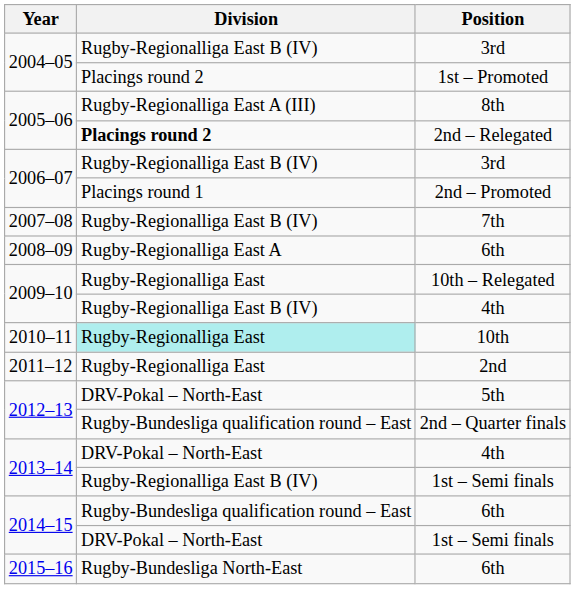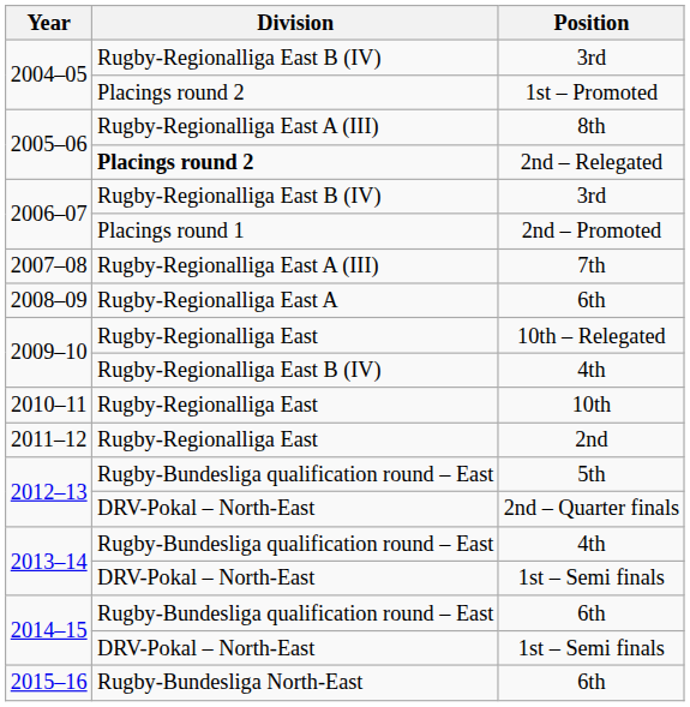 <table class="wikitable">
 <tr>
 <th>Year</th>
 <th>Division</th>
 <th>Position</th>
 </tr>
 <tr align="center">
 <td rowspan=2>2004–05</td>
 <td align="left">Rugby-Regionalliga East B (IV)</td>
 <td>3rd</td>
 </tr>
 <tr align="center">
 <td align="left">Placings round 2</td>
 <td>1st – Promoted</td>
 </tr>
 <tr align="center">
 <td rowspan=2>2005–06</td>
 <td align="left">Rugby-Regionalliga East A (III)</td>
 <td>8th</td>
 </tr>
 <tr align="center">
 <td align="left"><strong>Placings round 2</strong></td>
 <td>2nd – Relegated</td>
 </tr>
 <tr align="center">
 <td rowspan=2>2006–07</td>
 <td align="left">Rugby-Regionalliga East B (IV)</td>
 <td>3rd</td>
 </tr>
 <tr align="center">
 <td align="left">Placings round 1</td>
 <td>2nd – Promoted</td>
 </tr>
 <tr align="center">
 <td>2007–08</td>
-<td align="left">Rugby-Regionalliga East B (IV)</td>
+<td align="left">Rugby-Regionalliga East A (III)</td>
 <td>7th</td>
 </tr>
 <tr align="center">
 <td>2008–09</td>
 <td align="left">Rugby-Regionalliga East A</td>
 <td>6th</td>
 </tr>
 <tr align="center">
 <td rowspan=2>2009–10</td>
 <td align="left">Rugby-Regionalliga East</td>
 <td>10th – Relegated</td>
 </tr>
 <tr align="center">
 <td align="left">Rugby-Regionalliga East B (IV)</td>
 <td>4th</td>
 </tr>
 <tr align="center">
 <td>2010–11</td>
-<td align="left" style="background: paleturquoise;">Rugby-Regionalliga East</td>
+<td align="left">Rugby-Regionalliga East</td>
 <td>10th</td>
 </tr>
 <tr align="center">
 <td>2011–12</td>
 <td align="left">Rugby-Regionalliga East</td>
 <td>2nd</td>
 </tr>
 <tr align="center">
 <td rowspan=2><a href='#'>2012–13</a></td>
-<td align="left">DRV-Pokal – North-East</td>
+<td align="left">Rugby-Bundesliga qualification round – East</td>
 <td>5th</td>
 </tr>
 <tr align="center">
-<td align="left">Rugby-Bundesliga qualification round – East</td>
+<td align="left">DRV-Pokal – North-East</td>
 <td>2nd – Quarter finals</td>
 </tr>
 <tr align="center">
 <td rowspan=2><a href='#'>2013–14</a></td>
-<td align="left">DRV-Pokal – North-East</td>
+<td align="left">Rugby-Bundesliga qualification round – East</td>
 <td>4th</td>
 </tr>
 <tr align="center">
-<td align="left">Rugby-Regionalliga East B (IV)</td>
+<td align="left">DRV-Pokal – North-East</td>
 <td>1st – Semi finals</td>
 </tr>
 <tr align="center">
 <td rowspan=2><a href='#'>2014–15</a></td>
 <td align="left">Rugby-Bundesliga qualification round – East</td>
 <td>6th</td>
 </tr>
 <tr align="center">
 <td align="left">DRV-Pokal – North-East</td>
 <td>1st – Semi finals</td>
 </tr>
 <tr align="center">
 <td><a href='#'>2015–16</a></td>
 <td align="left">Rugby-Bundesliga North-East</td>
 <td>6th</td>
 </tr>
 </table>
